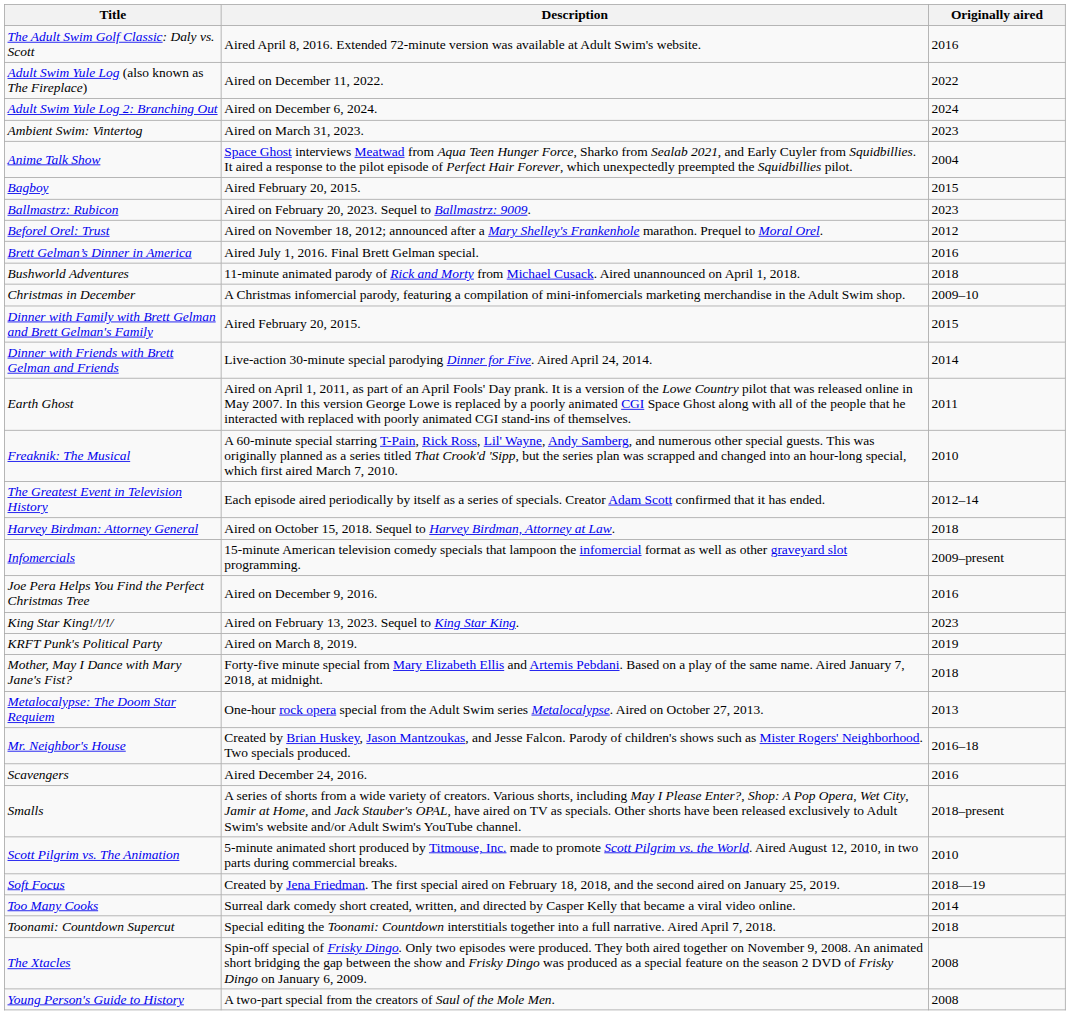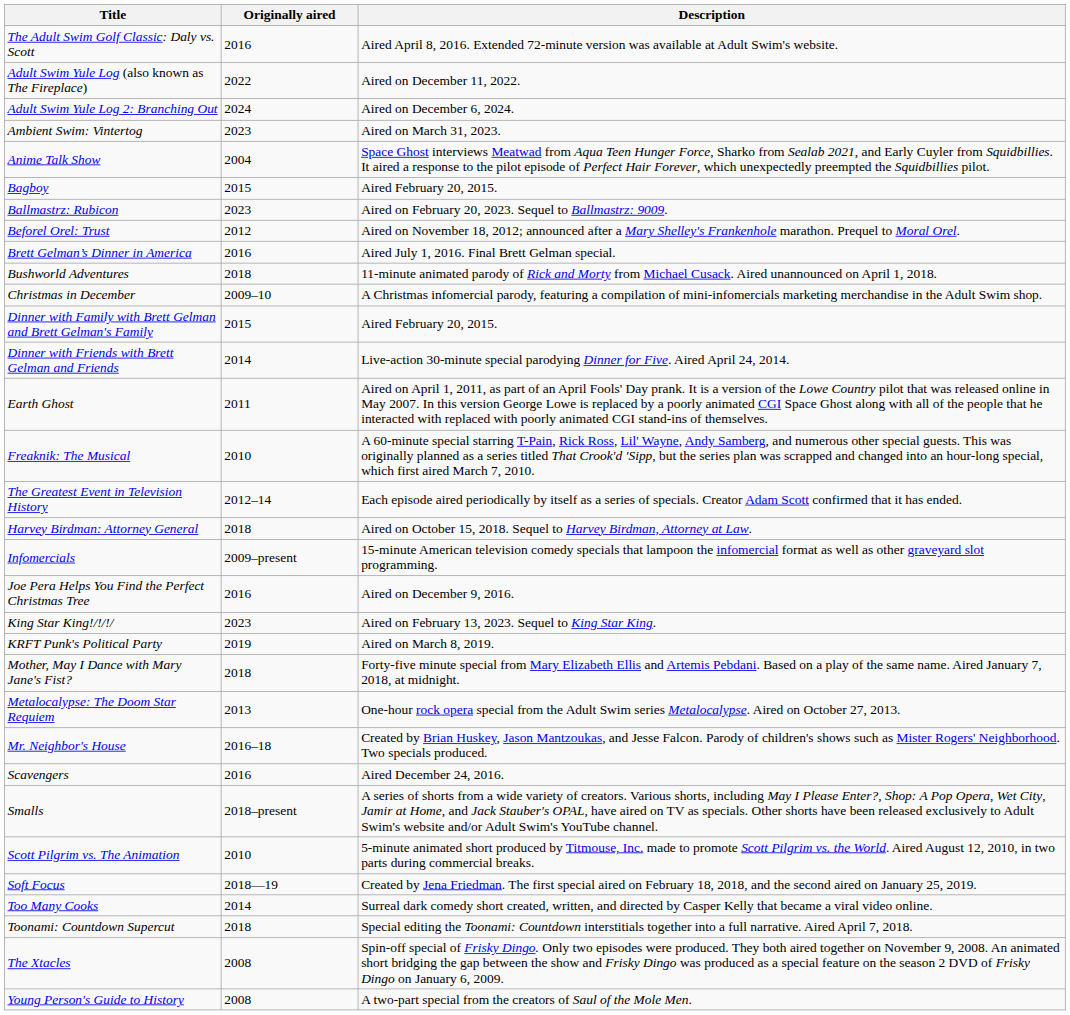 <table class="wikitable sortable" style="width:100%;">
 <tr>
 <th style="width: 19%;">Title</th>
+<th style="width: 12%;">Originally aired</th>
 <th style="width: 62%;">Description</th>
-<th style="width: 12%;">Originally aired</th>
 </tr>
 <tr>
 <td><em><a href='#'>The Adult Swim Golf Classic</a>: Daly vs. Scott</em></td>
+<td>2016</td>
 <td>Aired April 8, 2016. Extended 72-minute version was available at Adult Swim's website.</td>
-<td>2016</td>
 </tr>
 <tr>
 <td><em><a href='#'>Adult Swim Yule Log</a></em> (also known as <em>The Fireplace</em>)</td>
+<td>2022</td>
 <td>Aired on December 11, 2022.</td>
-<td>2022</td>
 </tr>
 <tr>
 <td><em><a href='#'>Adult Swim Yule Log 2: Branching Out</a></em></td>
+<td>2024</td>
 <td>Aired on December 6, 2024.</td>
-<td>2024</td>
 </tr>
 <tr>
 <td><em>Ambient Swim: Vintertog</em></td>
+<td>2023</td>
 <td>Aired on March 31, 2023.</td>
-<td>2023</td>
 </tr>
 <tr>
 <td><em><a href='#'>Anime Talk Show</a></em></td>
+<td>2004</td>
 <td><a href='#'>Space Ghost</a> interviews <a href='#'>Meatwad</a> from <em>Aqua Teen Hunger Force</em>, Sharko from <em>Sealab 2021</em>, and Early Cuyler from <em>Squidbillies</em>. It aired a response to the pilot episode of <em>Perfect Hair Forever</em>, which unexpectedly preempted the <em>Squidbillies</em> pilot.</td>
-<td>2004</td>
 </tr>
 <tr>
 <td><em><a href='#'>Bagboy</a></em></td>
+<td>2015</td>
 <td>Aired February 20, 2015.</td>
-<td>2015</td>
 </tr>
 <tr>
 <td><em><a href='#'>Ballmastrz: Rubicon</a></em></td>
+<td>2023</td>
 <td>Aired on February 20, 2023. Sequel to <em><a href='#'>Ballmastrz: 9009</a></em>.</td>
-<td>2023</td>
 </tr>
 <tr>
 <td><em><a href='#'>Beforel Orel: Trust</a></em></td>
+<td>2012</td>
 <td>Aired on November 18, 2012; announced after a <em><a href='#'>Mary Shelley's Frankenhole</a></em> marathon. Prequel to <em><a href='#'>Moral Orel</a></em>.</td>
-<td>2012</td>
 </tr>
 <tr>
 <td><em><a href='#'>Brett Gelman’s Dinner in America</a></em></td>
+<td>2016</td>
 <td>Aired July 1, 2016. Final Brett Gelman special.</td>
-<td>2016</td>
 </tr>
 <tr>
 <td><em>Bushworld Adventures</em></td>
+<td>2018</td>
 <td>11-minute animated parody of <em><a href='#'>Rick and Morty</a></em> from <a href='#'>Michael Cusack</a>. Aired unannounced on April 1, 2018.</td>
-<td>2018</td>
 </tr>
 <tr>
 <td><em>Christmas in December</em></td>
+<td>2009–10</td>
 <td>A Christmas infomercial parody, featuring a compilation of mini-infomercials marketing merchandise in the Adult Swim shop.</td>
-<td>2009–10</td>
 </tr>
 <tr>
 <td><em><a href='#'>Dinner with Family with Brett Gelman and Brett Gelman's Family</a></em></td>
+<td>2015</td>
 <td>Aired February 20, 2015.</td>
-<td>2015</td>
 </tr>
 <tr>
 <td><em><a href='#'>Dinner with Friends with Brett Gelman and Friends</a></em></td>
+<td>2014</td>
 <td>Live-action 30-minute special parodying <em><a href='#'>Dinner for Five</a></em>. Aired April 24, 2014.</td>
-<td>2014</td>
 </tr>
 <tr>
 <td><em>Earth Ghost</em></td>
+<td>2011</td>
 <td>Aired on April 1, 2011, as part of an April Fools' Day prank. It is a version of the <em>Lowe Country</em> pilot that was released online in May 2007. In this version George Lowe is replaced by a poorly animated <a href='#'>CGI</a> Space Ghost along with all of the people that he interacted with replaced with poorly animated CGI stand-ins of themselves.</td>
-<td>2011</td>
 </tr>
 <tr>
 <td><em><a href='#'>Freaknik: The Musical</a></em></td>
+<td>2010</td>
 <td>A 60-minute special starring <a href='#'>T-Pain</a>, <a href='#'>Rick Ross</a>, <a href='#'>Lil' Wayne</a>, <a href='#'>Andy Samberg</a>, and numerous other special guests. This was originally planned as a series titled <em>That Crook'd 'Sipp</em>, but the series plan was scrapped and changed into an hour-long special, which first aired March 7, 2010.</td>
-<td>2010</td>
 </tr>
 <tr>
 <td><em><a href='#'>The Greatest Event in Television History</a></em></td>
+<td>2012–14</td>
 <td>Each episode aired periodically by itself as a series of specials. Creator <a href='#'>Adam Scott</a> confirmed that it has ended.</td>
-<td>2012–14</td>
 </tr>
 <tr>
 <td><em><a href='#'>Harvey Birdman: Attorney General</a></em></td>
+<td>2018</td>
 <td>Aired on October 15, 2018. Sequel to <em><a href='#'>Harvey Birdman, Attorney at Law</a></em>.</td>
-<td>2018</td>
 </tr>
 <tr>
 <td><em><a href='#'>Infomercials</a></em></td>
+<td>2009–present</td>
 <td>15-minute American television comedy specials that lampoon the <a href='#'>infomercial</a> format as well as other <a href='#'>graveyard slot</a> programming.</td>
-<td>2009–present</td>
 </tr>
 <tr>
 <td><em>Joe Pera Helps You Find the Perfect Christmas Tree</em></td>
+<td>2016</td>
 <td>Aired on December 9, 2016.</td>
-<td>2016</td>
 </tr>
 <tr>
 <td><em>King Star King!/!/!/</em></td>
+<td>2023</td>
 <td>Aired on February 13, 2023. Sequel to <em><a href='#'>King Star King</a></em>.</td>
-<td>2023</td>
 </tr>
 <tr>
 <td><em>KRFT Punk's Political Party</em></td>
+<td>2019</td>
 <td>Aired on March 8, 2019.</td>
-<td>2019</td>
 </tr>
 <tr>
 <td><em>Mother, May I Dance with Mary Jane's Fist?</em></td>
+<td>2018</td>
 <td>Forty-five minute special from <a href='#'>Mary Elizabeth Ellis</a> and <a href='#'>Artemis Pebdani</a>. Based on a play of the same name. Aired January 7, 2018, at midnight.</td>
-<td>2018</td>
 </tr>
 <tr>
 <td><em><a href='#'>Metalocalypse: The Doom Star Requiem</a></em></td>
+<td>2013</td>
 <td>One-hour <a href='#'>rock opera</a> special from the Adult Swim series <em><a href='#'>Metalocalypse</a></em>. Aired on October 27, 2013.</td>
-<td>2013</td>
 </tr>
 <tr>
 <td><em><a href='#'>Mr. Neighbor's House</a></em></td>
+<td>2016–18</td>
 <td>Created by <a href='#'>Brian Huskey</a>, <a href='#'>Jason Mantzoukas</a>, and Jesse Falcon. Parody of children's shows such as <a href='#'>Mister Rogers' Neighborhood</a>. Two specials produced.</td>
-<td>2016–18</td>
 </tr>
 <tr>
 <td><em>Scavengers</em></td>
+<td>2016</td>
 <td>Aired December 24, 2016.</td>
-<td>2016</td>
 </tr>
 <tr>
 <td><em>Smalls</em></td>
+<td>2018–present</td>
 <td>A series of shorts from a wide variety of creators. Various shorts, including <em>May I Please Enter?</em>, <em>Shop: A Pop Opera</em>, <em>Wet City</em>, <em>Jamir at Home</em>, and <em>Jack Stauber's OPAL</em>, have aired on TV as specials. Other shorts have been released exclusively to Adult Swim's website and/or Adult Swim's YouTube channel.</td>
-<td>2018–present</td>
 </tr>
 <tr>
 <td><em><a href='#'>Scott Pilgrim vs. The Animation</a></em></td>
+<td>2010</td>
 <td>5-minute animated short produced by <a href='#'>Titmouse, Inc.</a> made to promote <em><a href='#'>Scott Pilgrim vs. the World</a></em>. Aired August 12, 2010, in two parts during commercial breaks.</td>
-<td>2010</td>
 </tr>
 <tr>
 <td><em><a href='#'>Soft Focus</a></em></td>
+<td>2018—19</td>
 <td>Created by <a href='#'>Jena Friedman</a>. The first special aired on February 18, 2018, and the second aired on January 25, 2019.</td>
-<td>2018—19</td>
 </tr>
 <tr>
 <td><em><a href='#'>Too Many Cooks</a></em></td>
+<td>2014</td>
 <td>Surreal dark comedy short created, written, and directed by Casper Kelly that became a viral video online.</td>
-<td>2014</td>
 </tr>
 <tr>
 <td><em>Toonami: Countdown Supercut</em></td>
+<td>2018</td>
 <td>Special editing the <em>Toonami: Countdown</em> interstitials together into a full narrative. Aired April 7, 2018.</td>
-<td>2018</td>
 </tr>
 <tr>
 <td><em><a href='#'>The Xtacles</a></em></td>
+<td>2008</td>
 <td>Spin-off special of <em><a href='#'>Frisky Dingo</a>.</em> Only two episodes were produced. They both aired together on November 9, 2008. An animated short bridging the gap between the show and <em>Frisky Dingo</em> was produced as a special feature on the season 2 DVD of <em>Frisky Dingo</em> on January 6, 2009.</td>
-<td>2008</td>
 </tr>
 <tr>
 <td><em><a href='#'>Young Person's Guide to History</a></em></td>
+<td>2008</td>
 <td>A two-part special from the creators of <em>Saul of the Mole Men</em>.</td>
-<td>2008</td>
 </tr>
 </table>
